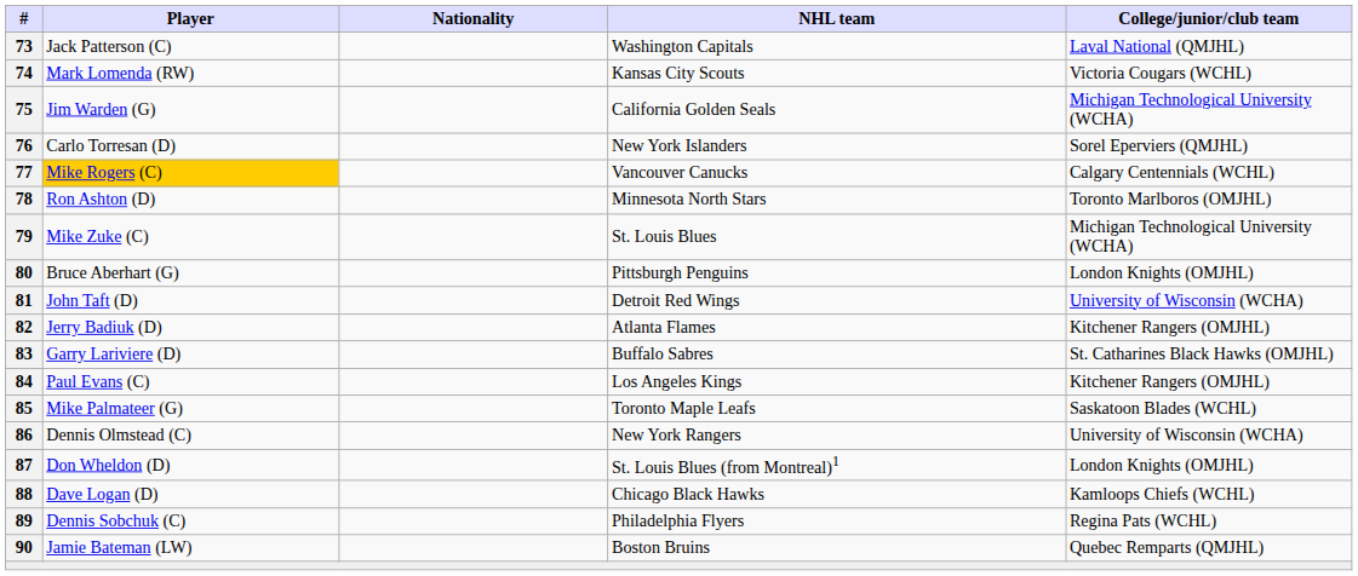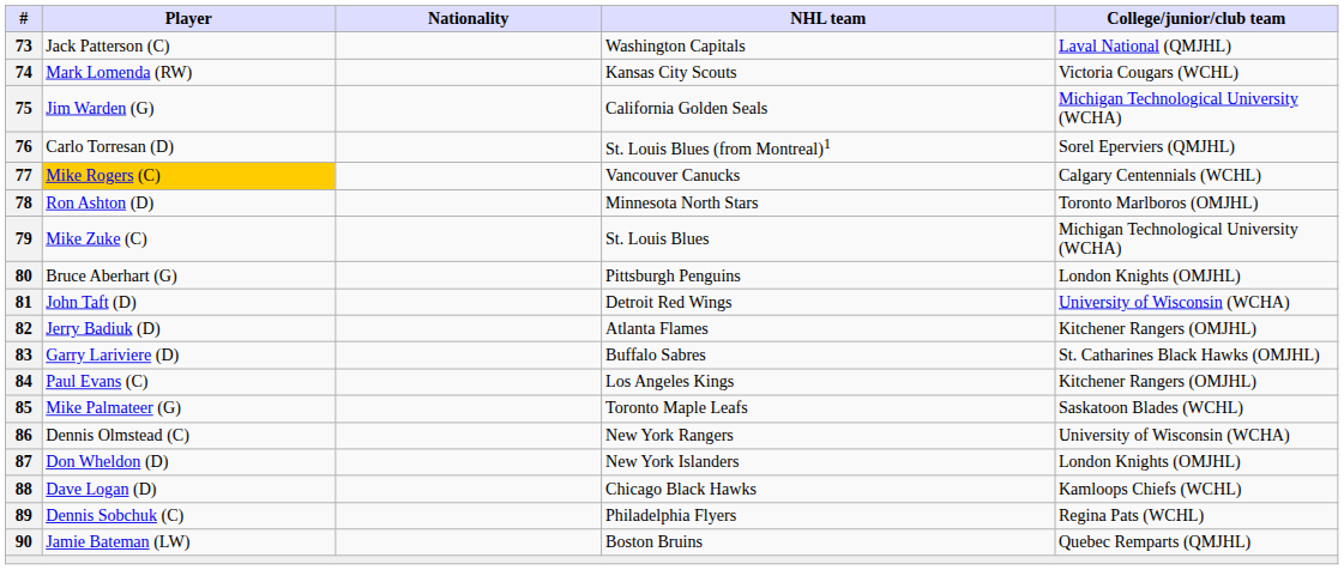 <table class="wikitable" style="width: 100%">
 <tr>
 <th style="background:#ddf; width:2.75%;">#</th>
 <th style="background:#ddf; width:22.0%;">Player</th>
 <th style="background:#ddf; width:20.0%;">Nationality</th>
 <th style="background:#ddf; width:34.0%;">NHL team</th>
 <th style="background:#ddf; width:100.0%;">College/junior/club team</th>
 </tr>
 <tr>
 <th>73</th>
 <td>Jack Patterson (C)</td>
 <td></td>
 <td>Washington Capitals</td>
 <td><a href='#'>Laval National</a> (QMJHL)</td>
 </tr>
 <tr>
 <th>74</th>
 <td><a href='#'>Mark Lomenda</a> (RW)</td>
 <td></td>
 <td>Kansas City Scouts</td>
 <td>Victoria Cougars (WCHL)</td>
 </tr>
 <tr>
 <th>75</th>
 <td><a href='#'>Jim Warden</a> (G)</td>
 <td></td>
 <td>California Golden Seals</td>
 <td><a href='#'>Michigan Technological University</a> (WCHA)</td>
 </tr>
 <tr>
 <th>76</th>
 <td>Carlo Torresan (D)</td>
 <td></td>
-<td>New York Islanders</td>
+<td>St. Louis Blues (from Montreal)<sup>1</sup></td>
 <td>Sorel Eperviers (QMJHL)</td>
 </tr>
 <tr>
 <th>77</th>
 <td style="background:#FFCC00"><a href='#'>Mike Rogers</a> (C)</td>
 <td></td>
 <td>Vancouver Canucks</td>
 <td>Calgary Centennials (WCHL)</td>
 </tr>
 <tr>
 <th>78</th>
 <td><a href='#'>Ron Ashton</a> (D)</td>
 <td></td>
 <td>Minnesota North Stars</td>
 <td>Toronto Marlboros (OMJHL)</td>
 </tr>
 <tr>
 <th>79</th>
 <td><a href='#'>Mike Zuke</a> (C)</td>
 <td></td>
 <td>St. Louis Blues</td>
 <td>Michigan Technological University (WCHA)</td>
 </tr>
 <tr>
 <th>80</th>
 <td>Bruce Aberhart (G)</td>
 <td></td>
 <td>Pittsburgh Penguins</td>
 <td>London Knights (OMJHL)</td>
 </tr>
 <tr>
 <th>81</th>
 <td><a href='#'>John Taft</a> (D)</td>
 <td></td>
 <td>Detroit Red Wings</td>
 <td><a href='#'>University of Wisconsin</a> (WCHA)</td>
 </tr>
 <tr>
 <th>82</th>
 <td><a href='#'>Jerry Badiuk</a> (D)</td>
 <td></td>
 <td>Atlanta Flames</td>
 <td>Kitchener Rangers (OMJHL)</td>
 </tr>
 <tr>
 <th>83</th>
 <td><a href='#'>Garry Lariviere</a> (D)</td>
 <td></td>
 <td>Buffalo Sabres</td>
 <td>St. Catharines Black Hawks (OMJHL)</td>
 </tr>
 <tr>
 <th>84</th>
 <td><a href='#'>Paul Evans</a> (C)</td>
 <td></td>
 <td>Los Angeles Kings</td>
 <td>Kitchener Rangers (OMJHL)</td>
 </tr>
 <tr>
 <th>85</th>
 <td><a href='#'>Mike Palmateer</a> (G)</td>
 <td></td>
 <td>Toronto Maple Leafs</td>
 <td>Saskatoon Blades (WCHL)</td>
 </tr>
 <tr>
 <th>86</th>
 <td>Dennis Olmstead (C)</td>
 <td></td>
 <td>New York Rangers</td>
 <td>University of Wisconsin (WCHA)</td>
 </tr>
 <tr>
 <th>87</th>
 <td><a href='#'>Don Wheldon</a> (D)</td>
 <td></td>
-<td>St. Louis Blues (from Montreal)<sup>1</sup></td>
+<td>New York Islanders</td>
 <td>London Knights (OMJHL)</td>
 </tr>
 <tr>
 <th>88</th>
 <td><a href='#'>Dave Logan</a> (D)</td>
 <td></td>
 <td>Chicago Black Hawks</td>
 <td>Kamloops Chiefs (WCHL)</td>
 </tr>
 <tr>
 <th>89</th>
 <td><a href='#'>Dennis Sobchuk</a> (C)</td>
 <td></td>
 <td>Philadelphia Flyers</td>
 <td>Regina Pats (WCHL)</td>
 </tr>
 <tr>
 <th>90</th>
 <td><a href='#'>Jamie Bateman</a> (LW)</td>
 <td></td>
 <td>Boston Bruins</td>
 <td>Quebec Remparts (QMJHL)</td>
 </tr>
 <tr>
 <td style="text-align:center; background:#efefef" colspan="6"></td>
 </tr>
 </table>
